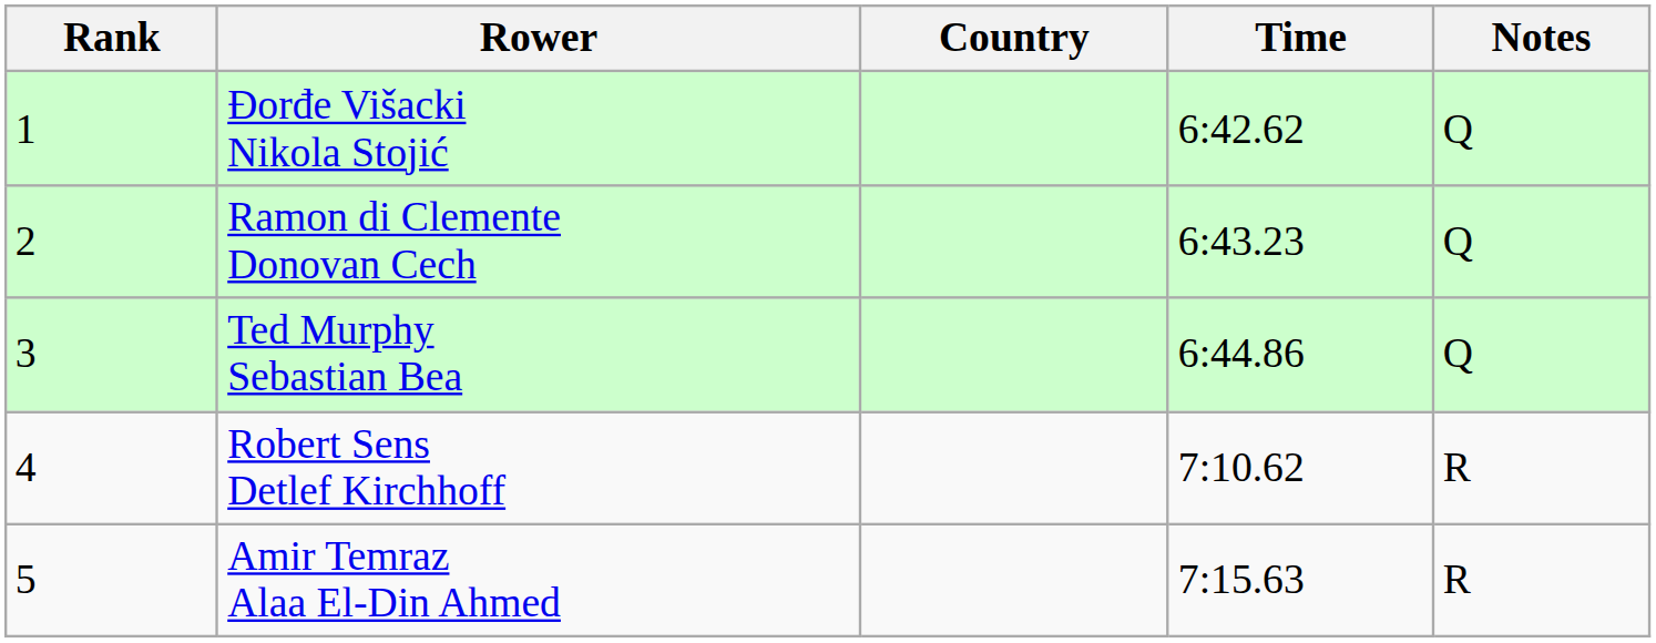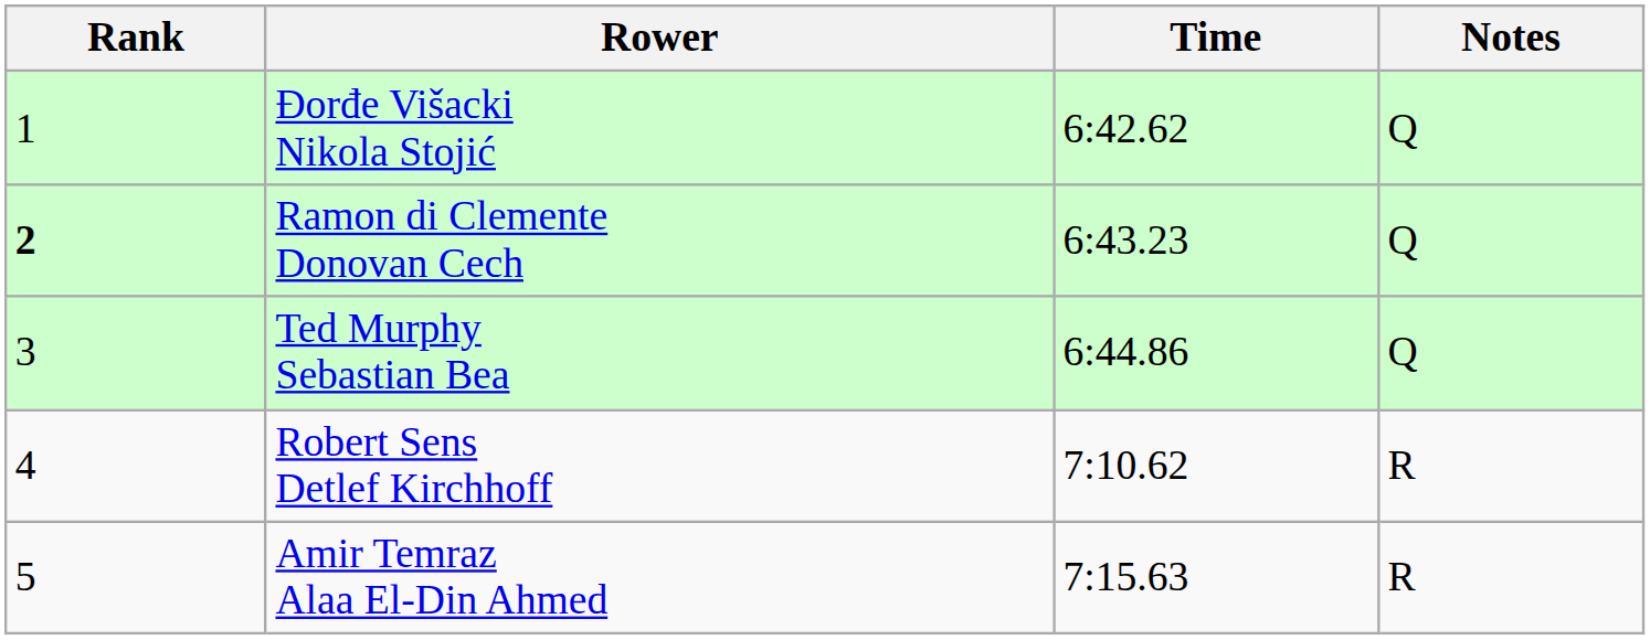 <table class="wikitable sortable" width=50%>
 <tr>
 <th>Rank</th>
 <th>Rower</th>
-<th>Country</th>
 <th>Time</th>
 <th>Notes</th>
 </tr>
 <tr bgcolor=ccffcc>
 <td>1</td>
 <td><a href='#'>Đorđe Višacki</a> <br> <a href='#'>Nikola Stojić</a></td>
-<td></td>
 <td>6:42.62</td>
 <td>Q</td>
 </tr>
 <tr bgcolor=ccffcc>
-<td>2</td>
+<td><strong>2</strong></td>
 <td><a href='#'>Ramon di Clemente</a> <br> <a href='#'>Donovan Cech</a></td>
-<td></td>
 <td>6:43.23</td>
 <td>Q</td>
 </tr>
 <tr bgcolor=ccffcc>
 <td>3</td>
 <td><a href='#'>Ted Murphy</a> <br> <a href='#'>Sebastian Bea</a></td>
-<td></td>
 <td>6:44.86</td>
 <td>Q</td>
 </tr>
 <tr>
 <td>4</td>
 <td><a href='#'>Robert Sens</a> <br> <a href='#'>Detlef Kirchhoff</a></td>
-<td></td>
 <td>7:10.62</td>
 <td>R</td>
 </tr>
 <tr>
 <td>5</td>
 <td><a href='#'>Amir Temraz</a> <br> <a href='#'>Alaa El-Din Ahmed</a></td>
-<td></td>
 <td>7:15.63</td>
 <td>R</td>
 </tr>
 </table>
